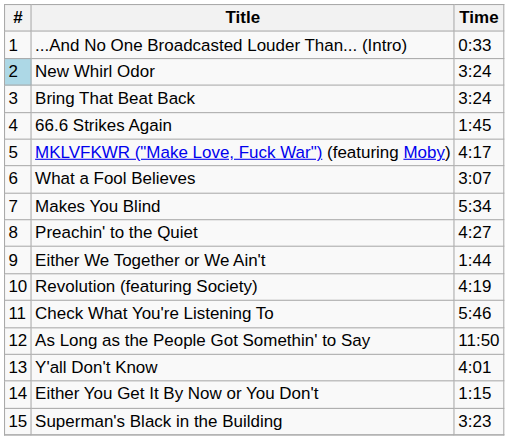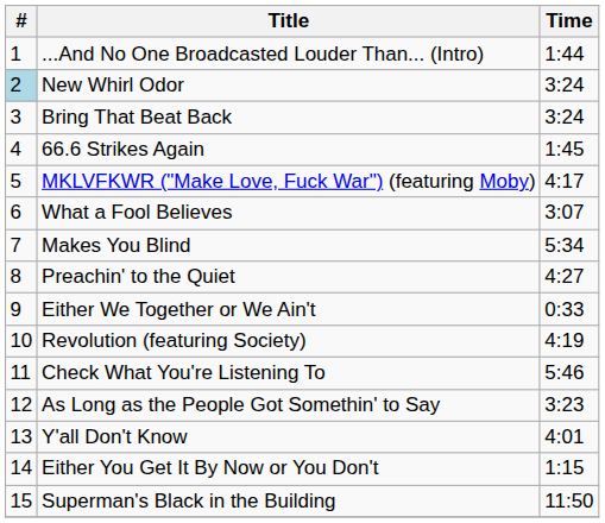 <table class="wikitable" border="1">
 <tr>
 <th>#</th>
 <th>Title</th>
 <th>Time</th>
 </tr>
 <tr>
 <td>1</td>
 <td>...And No One Broadcasted Louder Than... (Intro)</td>
-<td>0:33</td>
+<td>1:44</td>
 </tr>
 <tr>
 <td style="background: lightblue;">2</td>
 <td>New Whirl Odor</td>
 <td>3:24</td>
 </tr>
 <tr>
 <td>3</td>
 <td>Bring That Beat Back</td>
 <td>3:24</td>
 </tr>
 <tr>
 <td>4</td>
 <td>66.6 Strikes Again</td>
 <td>1:45</td>
 </tr>
 <tr>
 <td>5</td>
 <td><a href='#'>MKLVFKWR ("Make Love, Fuck War")</a> (featuring <a href='#'>Moby</a>)</td>
 <td>4:17</td>
 </tr>
 <tr>
 <td>6</td>
 <td>What a Fool Believes</td>
 <td>3:07</td>
 </tr>
 <tr>
 <td>7</td>
 <td>Makes You Blind</td>
 <td>5:34</td>
 </tr>
 <tr>
 <td>8</td>
 <td>Preachin' to the Quiet</td>
 <td>4:27</td>
 </tr>
 <tr>
 <td>9</td>
 <td>Either We Together or We Ain't</td>
-<td>1:44</td>
+<td>0:33</td>
 </tr>
 <tr>
 <td>10</td>
 <td>Revolution (featuring Society)</td>
 <td>4:19</td>
 </tr>
 <tr>
 <td>11</td>
 <td>Check What You're Listening To</td>
 <td>5:46</td>
 </tr>
 <tr>
 <td>12</td>
 <td>As Long as the People Got Somethin' to Say</td>
-<td>11:50</td>
+<td>3:23</td>
 </tr>
 <tr>
 <td>13</td>
 <td>Y'all Don't Know</td>
 <td>4:01</td>
 </tr>
 <tr>
 <td>14</td>
 <td>Either You Get It By Now or You Don't</td>
 <td>1:15</td>
 </tr>
 <tr>
 <td>15</td>
 <td>Superman's Black in the Building</td>
-<td>3:23</td>
+<td>11:50</td>
 </tr>
 <tr>
 </tr>
 </table>
